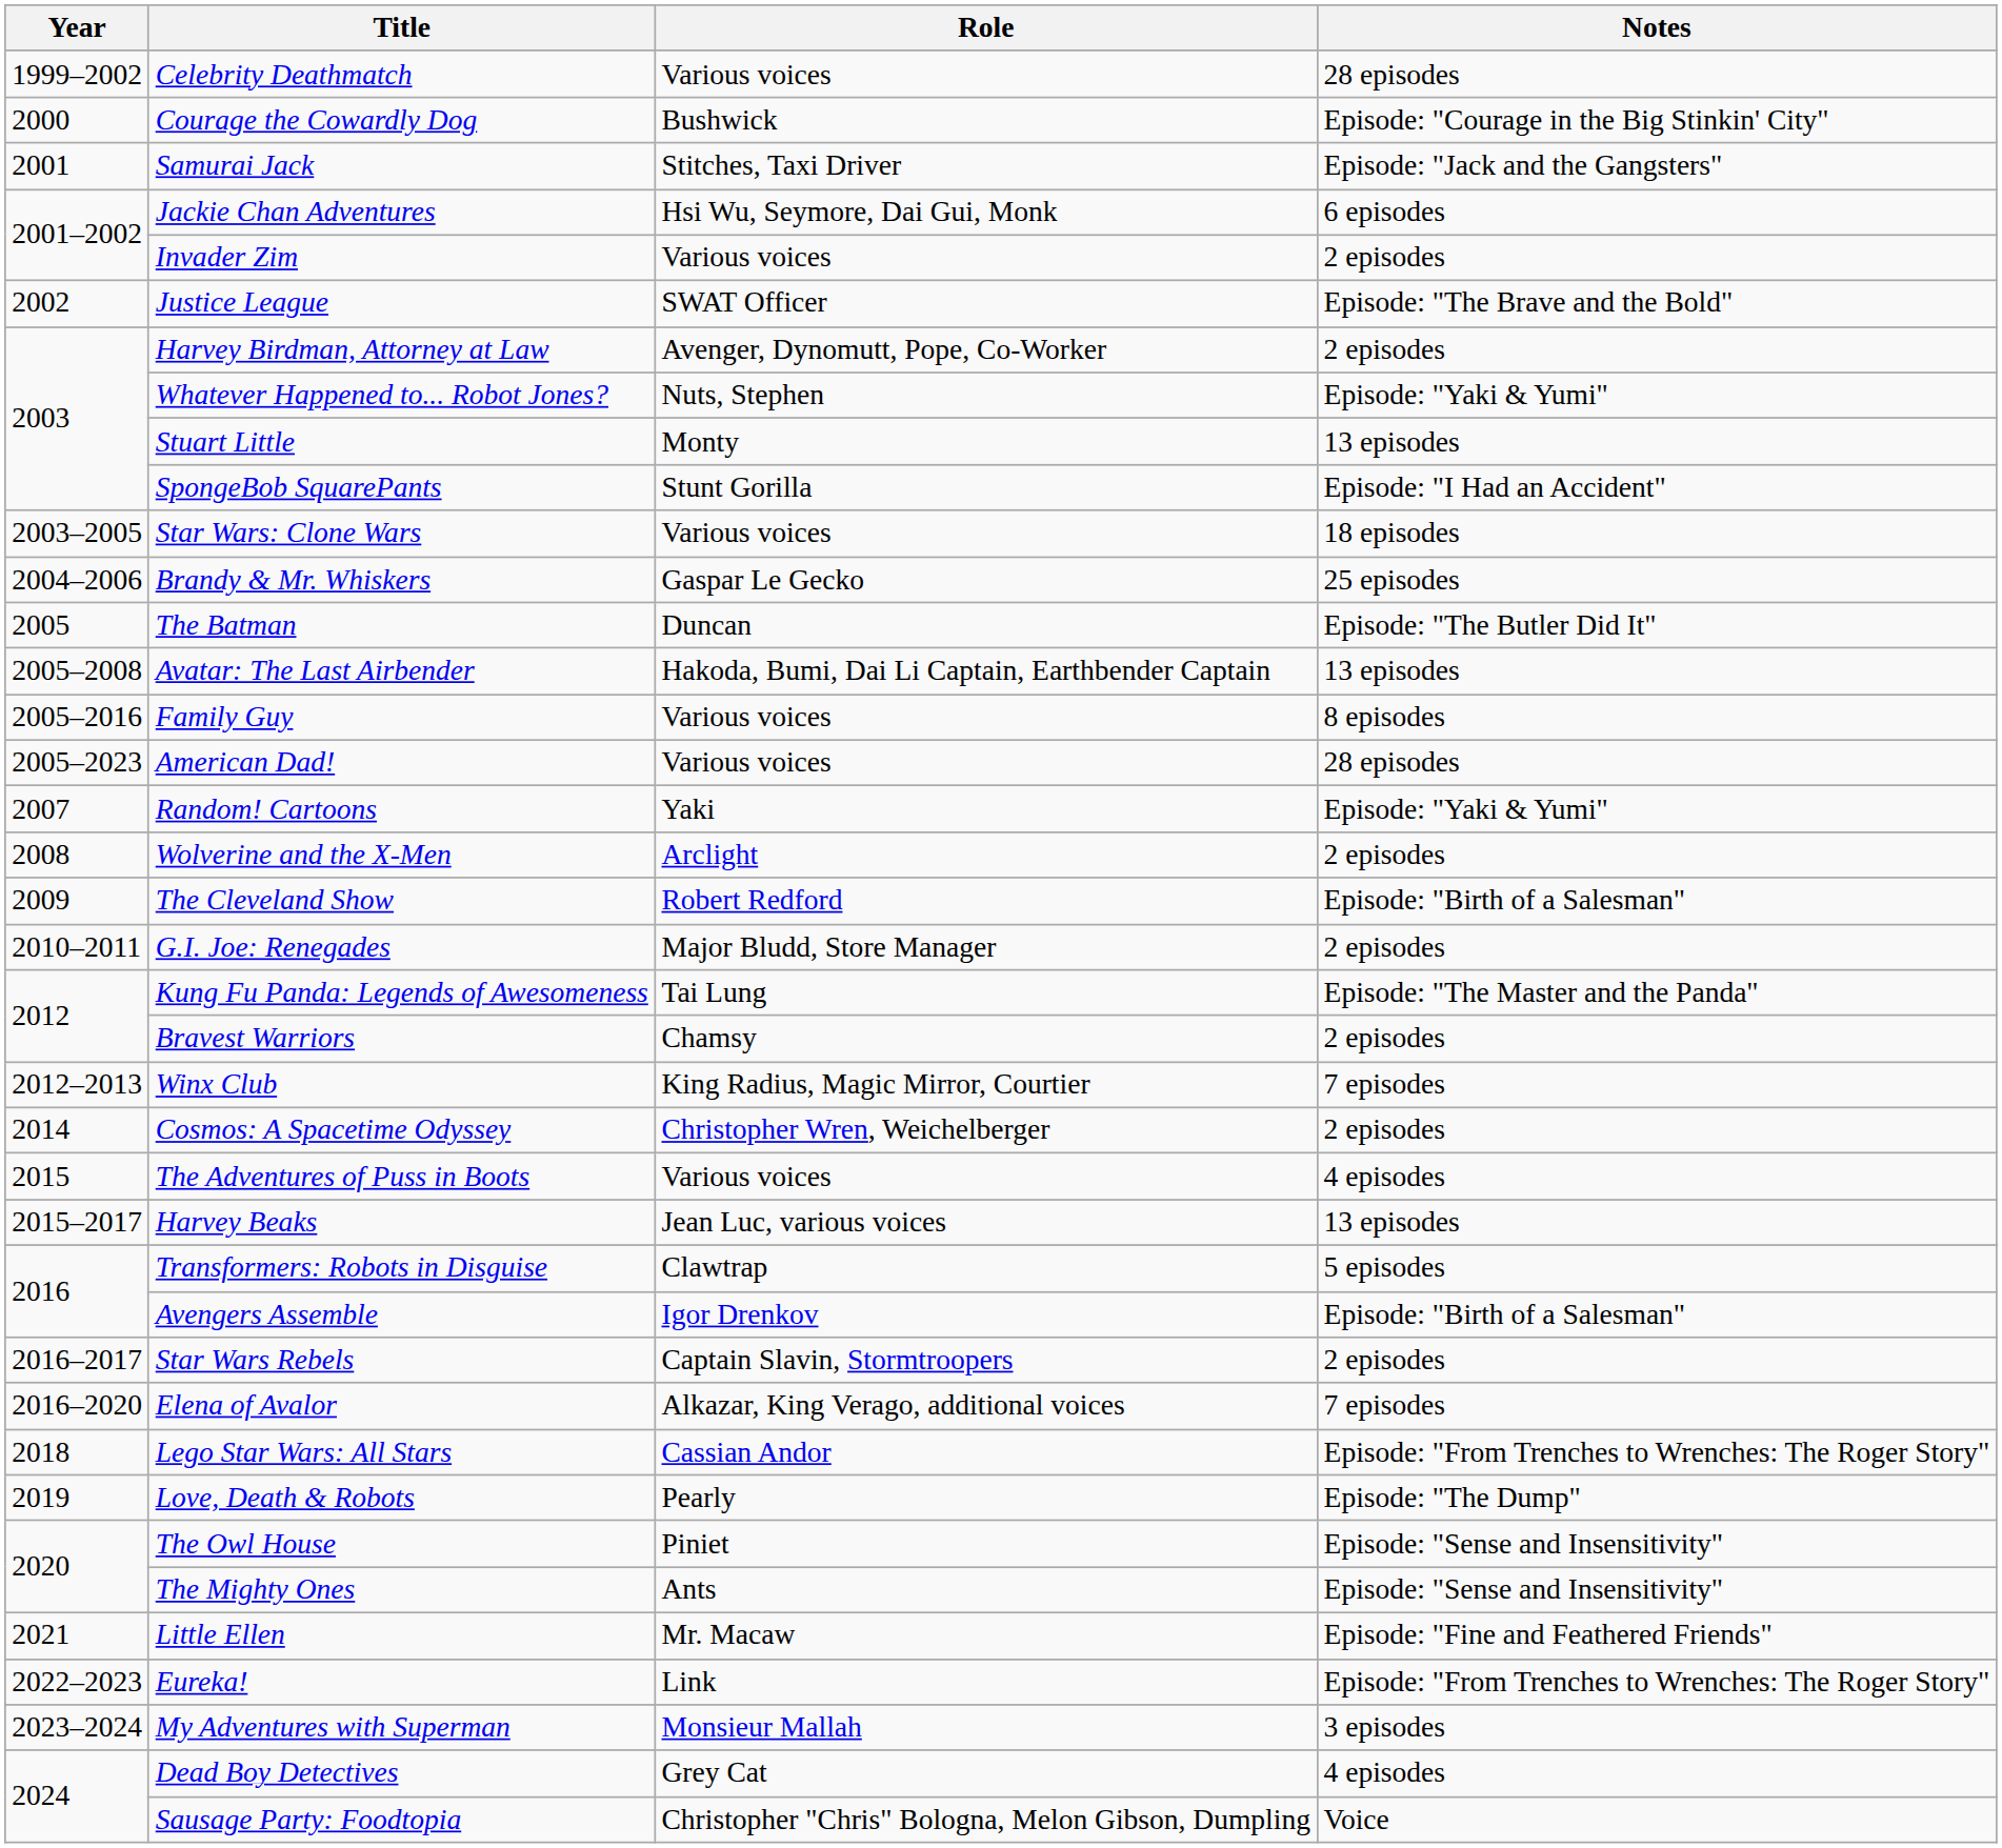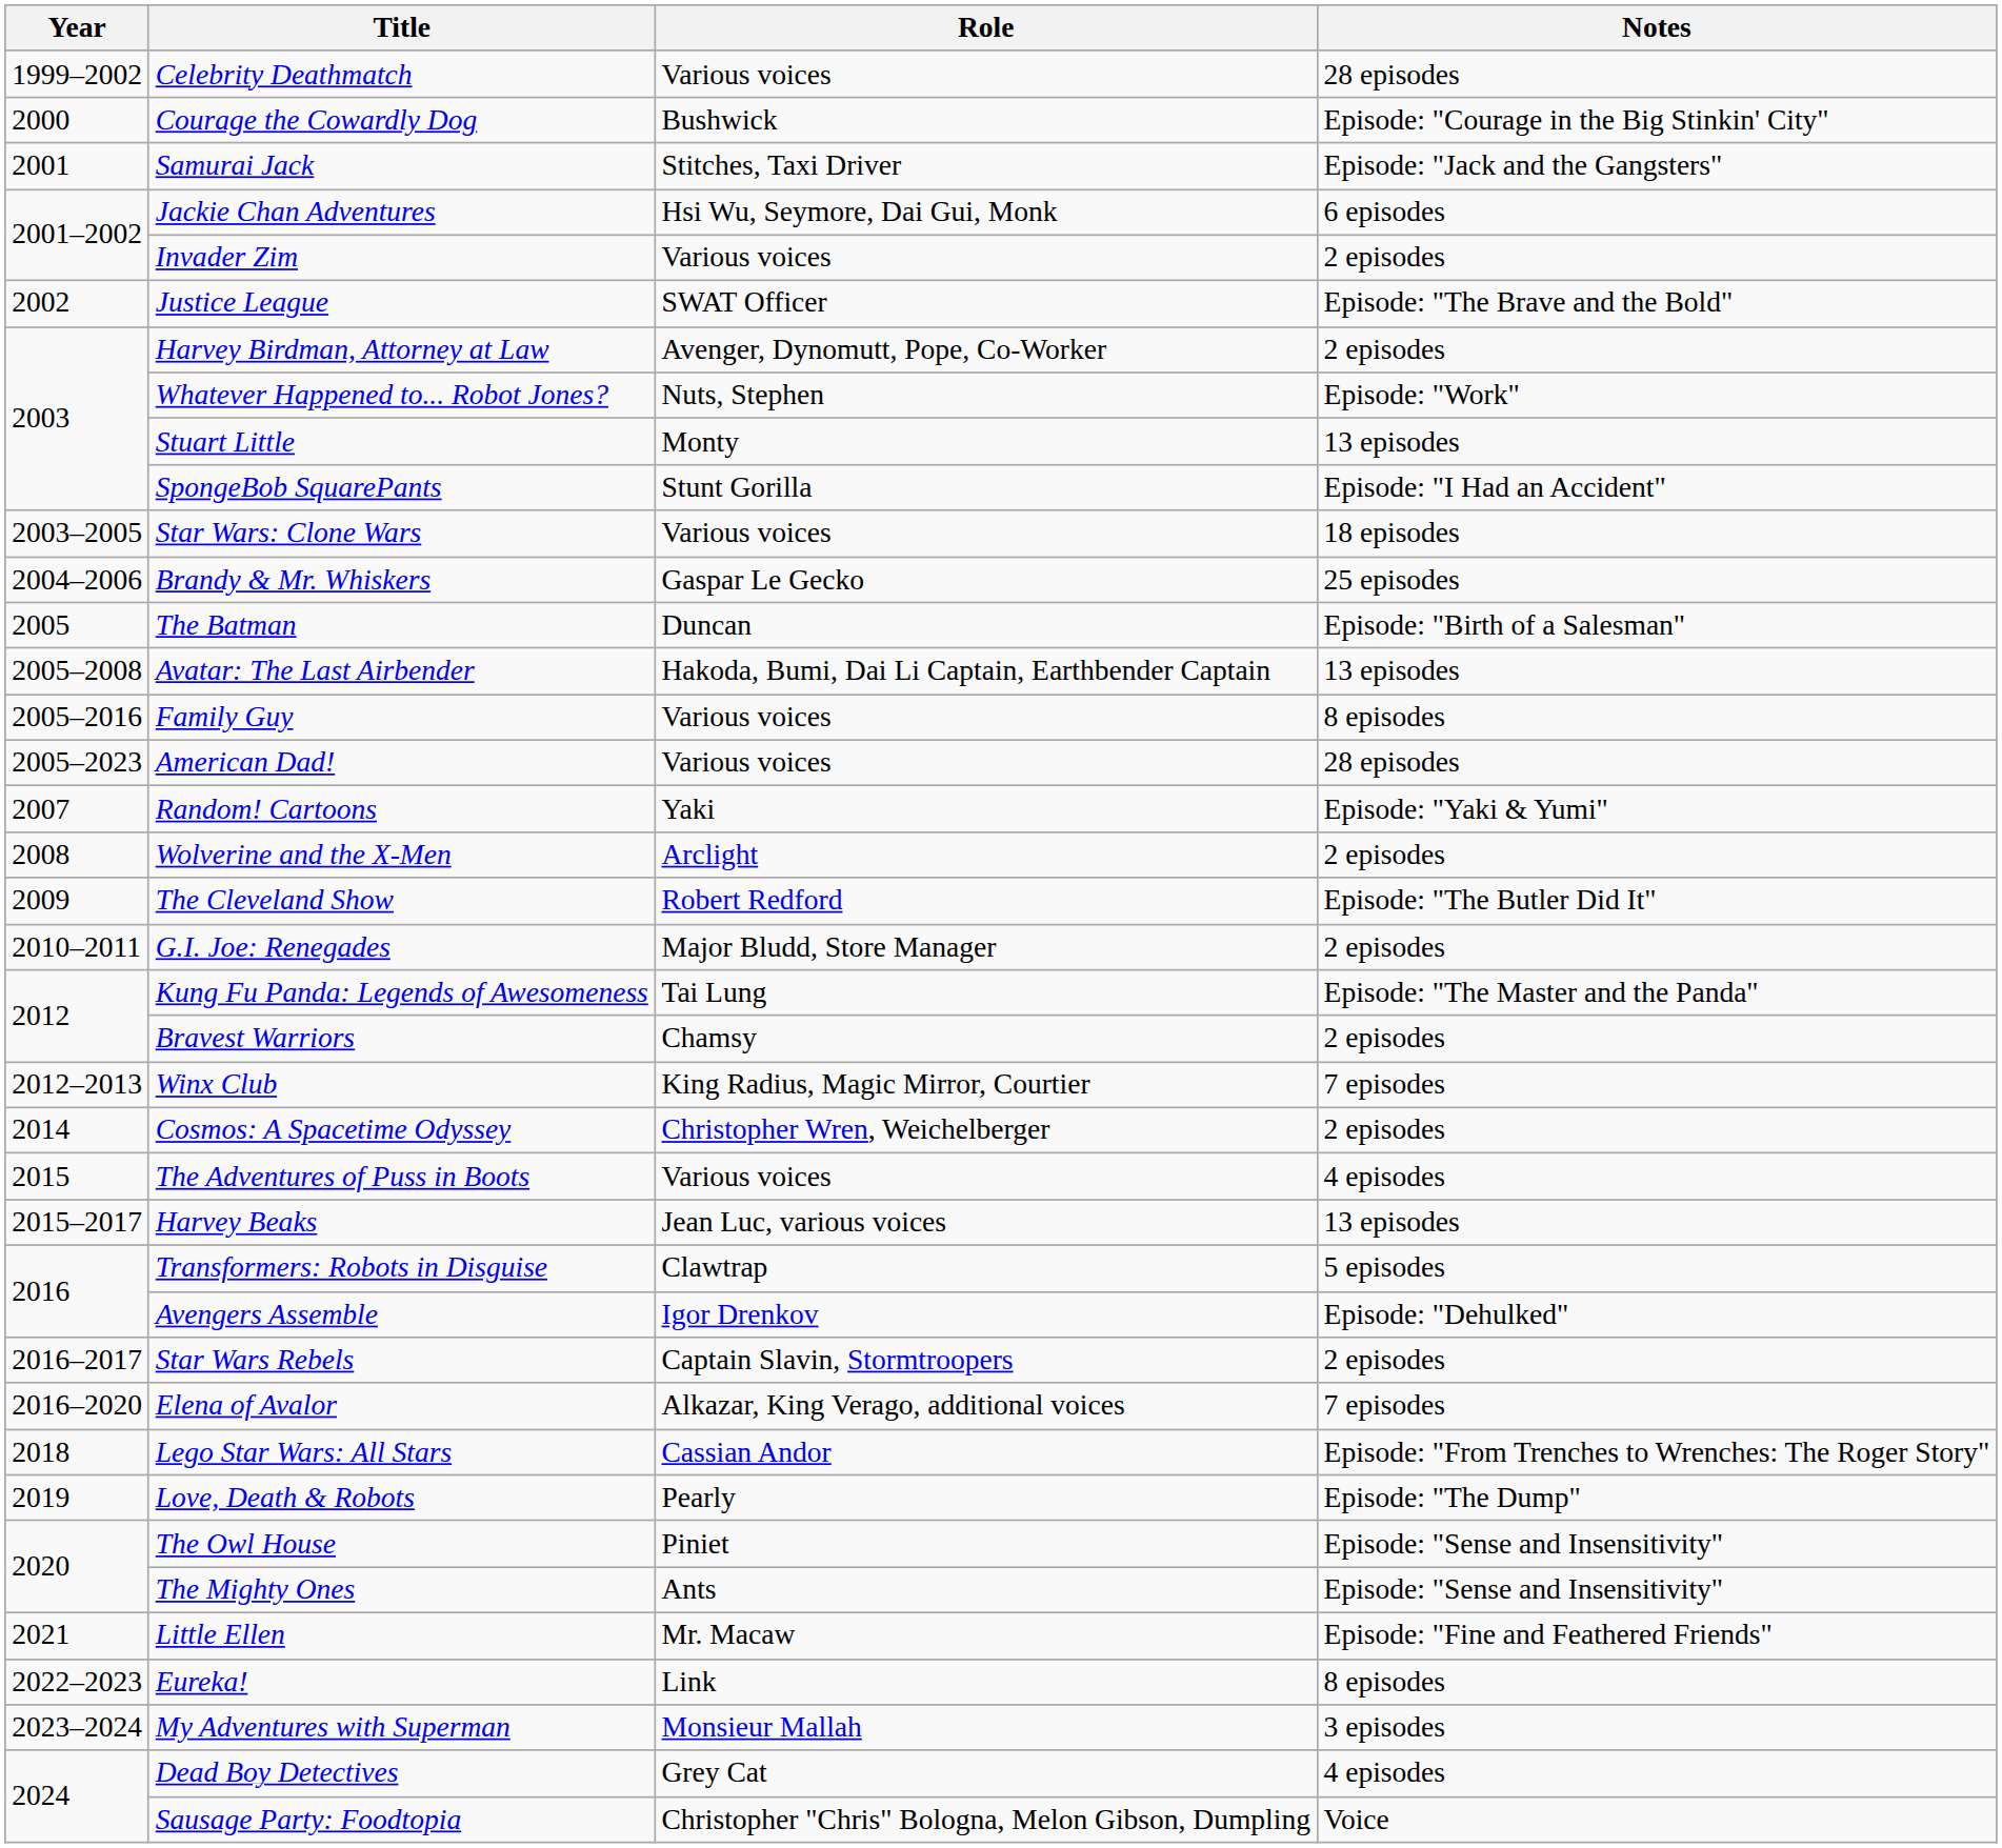 <table class="wikitable sortable">
 <tr>
 <th>Year</th>
 <th>Title</th>
 <th>Role</th>
 <th>Notes</th>
 </tr>
 <tr>
 <td>1999–2002</td>
 <td><em><a href='#'>Celebrity Deathmatch</a></em></td>
 <td>Various voices</td>
 <td>28 episodes</td>
 </tr>
 <tr>
 <td>2000</td>
 <td><em><a href='#'>Courage the Cowardly Dog</a></em></td>
 <td>Bushwick</td>
 <td>Episode: "Courage in the Big Stinkin' City"</td>
 </tr>
 <tr>
 <td>2001</td>
 <td><em><a href='#'>Samurai Jack</a></em></td>
 <td>Stitches, Taxi Driver</td>
 <td>Episode: "Jack and the Gangsters"</td>
 </tr>
 <tr>
 <td rowspan="2">2001–2002</td>
 <td><em><a href='#'>Jackie Chan Adventures</a></em></td>
 <td>Hsi Wu, Seymore, Dai Gui, Monk</td>
 <td>6 episodes</td>
 </tr>
 <tr>
 <td><em><a href='#'>Invader Zim</a></em></td>
 <td>Various voices</td>
 <td>2 episodes</td>
 </tr>
 <tr>
 <td>2002</td>
 <td><em><a href='#'>Justice League</a></em></td>
 <td>SWAT Officer</td>
 <td>Episode: "The Brave and the Bold"</td>
 </tr>
 <tr>
 <td rowspan="4">2003</td>
 <td><em><a href='#'>Harvey Birdman, Attorney at Law</a></em></td>
 <td>Avenger, Dynomutt, Pope, Co-Worker</td>
 <td>2 episodes</td>
 </tr>
 <tr>
 <td><em><a href='#'>Whatever Happened to... Robot Jones?</a></em></td>
 <td>Nuts, Stephen</td>
-<td>Episode: "Yaki & Yumi"</td>
+<td>Episode: "Work"</td>
 </tr>
 <tr>
 <td><em><a href='#'>Stuart Little</a></em></td>
 <td>Monty</td>
 <td>13 episodes</td>
 </tr>
 <tr>
 <td><em><a href='#'>SpongeBob SquarePants</a></em></td>
 <td>Stunt Gorilla</td>
 <td>Episode: "I Had an Accident"</td>
 </tr>
 <tr>
 <td>2003–2005</td>
 <td><em><a href='#'>Star Wars: Clone Wars</a></em></td>
 <td>Various voices</td>
 <td>18 episodes</td>
 </tr>
 <tr>
 <td>2004–2006</td>
 <td><em><a href='#'>Brandy & Mr. Whiskers</a></em></td>
 <td>Gaspar Le Gecko</td>
 <td>25 episodes</td>
 </tr>
 <tr>
 <td>2005</td>
 <td><em><a href='#'>The Batman</a></em></td>
 <td>Duncan</td>
-<td>Episode: "The Butler Did It"</td>
+<td>Episode: "Birth of a Salesman"</td>
 </tr>
 <tr>
 <td>2005–2008</td>
 <td><em><a href='#'>Avatar: The Last Airbender</a></em></td>
 <td>Hakoda, Bumi, Dai Li Captain, Earthbender Captain</td>
 <td>13 episodes</td>
 </tr>
 <tr>
 <td>2005–2016</td>
 <td><em><a href='#'>Family Guy</a></em></td>
 <td>Various voices</td>
 <td>8 episodes</td>
 </tr>
 <tr>
 <td>2005–2023</td>
 <td><em><a href='#'>American Dad!</a></em></td>
 <td>Various voices</td>
 <td>28 episodes</td>
 </tr>
 <tr>
 <td>2007</td>
 <td><em><a href='#'>Random! Cartoons</a></em></td>
 <td>Yaki</td>
 <td>Episode: "Yaki & Yumi"</td>
 </tr>
 <tr>
 <td>2008</td>
 <td><em><a href='#'>Wolverine and the X-Men</a></em></td>
 <td><a href='#'>Arclight</a></td>
 <td>2 episodes</td>
 </tr>
 <tr>
 <td>2009</td>
 <td><em><a href='#'>The Cleveland Show</a></em></td>
 <td><a href='#'>Robert Redford</a></td>
-<td>Episode: "Birth of a Salesman"</td>
+<td>Episode: "The Butler Did It"</td>
 </tr>
 <tr>
 <td>2010–2011</td>
 <td><em><a href='#'>G.I. Joe: Renegades</a></em></td>
 <td>Major Bludd, Store Manager</td>
 <td>2 episodes</td>
 </tr>
 <tr>
 <td rowspan="2">2012</td>
 <td><em><a href='#'>Kung Fu Panda: Legends of Awesomeness</a></em></td>
 <td>Tai Lung</td>
 <td>Episode: "The Master and the Panda"</td>
 </tr>
 <tr>
 <td><em><a href='#'>Bravest Warriors</a></em></td>
 <td>Chamsy</td>
 <td>2 episodes</td>
 </tr>
 <tr>
 <td>2012–2013</td>
 <td><em><a href='#'>Winx Club</a></em></td>
 <td>King Radius, Magic Mirror, Courtier</td>
 <td>7 episodes</td>
 </tr>
 <tr>
 <td>2014</td>
 <td><em><a href='#'>Cosmos: A Spacetime Odyssey</a></em></td>
 <td><a href='#'>Christopher Wren</a>, Weichelberger</td>
 <td>2 episodes</td>
 </tr>
 <tr>
 <td>2015</td>
 <td><em><a href='#'>The Adventures of Puss in Boots</a></em></td>
 <td>Various voices</td>
 <td>4 episodes</td>
 </tr>
 <tr>
 <td>2015–2017</td>
 <td><em><a href='#'>Harvey Beaks</a></em></td>
 <td>Jean Luc, various voices</td>
 <td>13 episodes</td>
 </tr>
 <tr>
 <td rowspan="2">2016</td>
 <td><em><a href='#'>Transformers: Robots in Disguise</a></em></td>
 <td>Clawtrap</td>
 <td>5 episodes</td>
 </tr>
 <tr>
 <td><em><a href='#'>Avengers Assemble</a></em></td>
 <td><a href='#'>Igor Drenkov</a></td>
-<td>Episode: "Birth of a Salesman"</td>
+<td>Episode: "Dehulked"</td>
 </tr>
 <tr>
 <td>2016–2017</td>
 <td><em><a href='#'>Star Wars Rebels</a></em></td>
 <td>Captain Slavin, <a href='#'>Stormtroopers</a></td>
 <td>2 episodes</td>
 </tr>
 <tr>
 <td>2016–2020</td>
 <td><em><a href='#'>Elena of Avalor</a></em></td>
 <td>Alkazar, King Verago, additional voices</td>
 <td>7 episodes</td>
 </tr>
 <tr>
 <td>2018</td>
 <td><em><a href='#'>Lego Star Wars: All Stars</a></em></td>
 <td><a href='#'>Cassian Andor</a></td>
 <td>Episode: "From Trenches to Wrenches: The Roger Story"</td>
 </tr>
 <tr>
 <td>2019</td>
 <td><em><a href='#'>Love, Death & Robots</a></em></td>
 <td>Pearly</td>
 <td>Episode: "The Dump"</td>
 </tr>
 <tr>
 <td rowspan="2">2020</td>
 <td><em><a href='#'>The Owl House</a></em></td>
 <td>Piniet</td>
 <td>Episode: "Sense and Insensitivity"</td>
 </tr>
 <tr>
 <td><em><a href='#'>The Mighty Ones</a></em></td>
 <td>Ants</td>
 <td>Episode: "Sense and Insensitivity"</td>
 </tr>
 <tr>
 <td>2021</td>
 <td><em><a href='#'>Little Ellen</a></em></td>
 <td>Mr. Macaw</td>
 <td>Episode: "Fine and Feathered Friends"</td>
 </tr>
 <tr>
 <td>2022–2023</td>
 <td><em><a href='#'>Eureka!</a></em></td>
 <td>Link</td>
-<td>Episode: "From Trenches to Wrenches: The Roger Story"</td>
+<td>8 episodes</td>
 </tr>
 <tr>
 <td>2023–2024</td>
 <td><em><a href='#'>My Adventures with Superman</a></em></td>
 <td><a href='#'>Monsieur Mallah</a></td>
 <td>3 episodes</td>
 </tr>
 <tr>
 <td rowspan="2">2024</td>
 <td><em><a href='#'>Dead Boy Detectives</a></em></td>
 <td>Grey Cat</td>
 <td>4 episodes</td>
 </tr>
 <tr>
 <td><em><a href='#'>Sausage Party: Foodtopia</a></em></td>
 <td>Christopher "Chris" Bologna, Melon Gibson, Dumpling</td>
 <td>Voice</td>
 </tr>
 </table>
